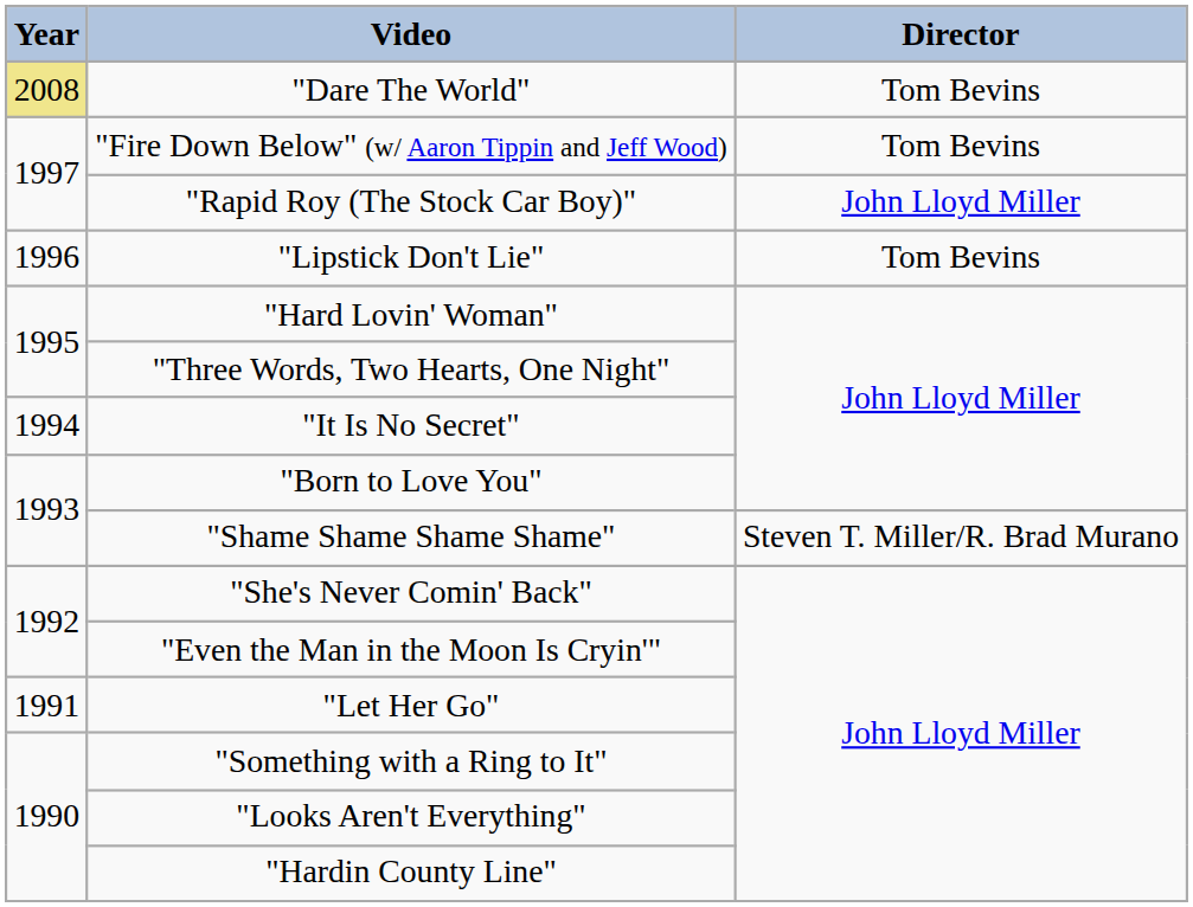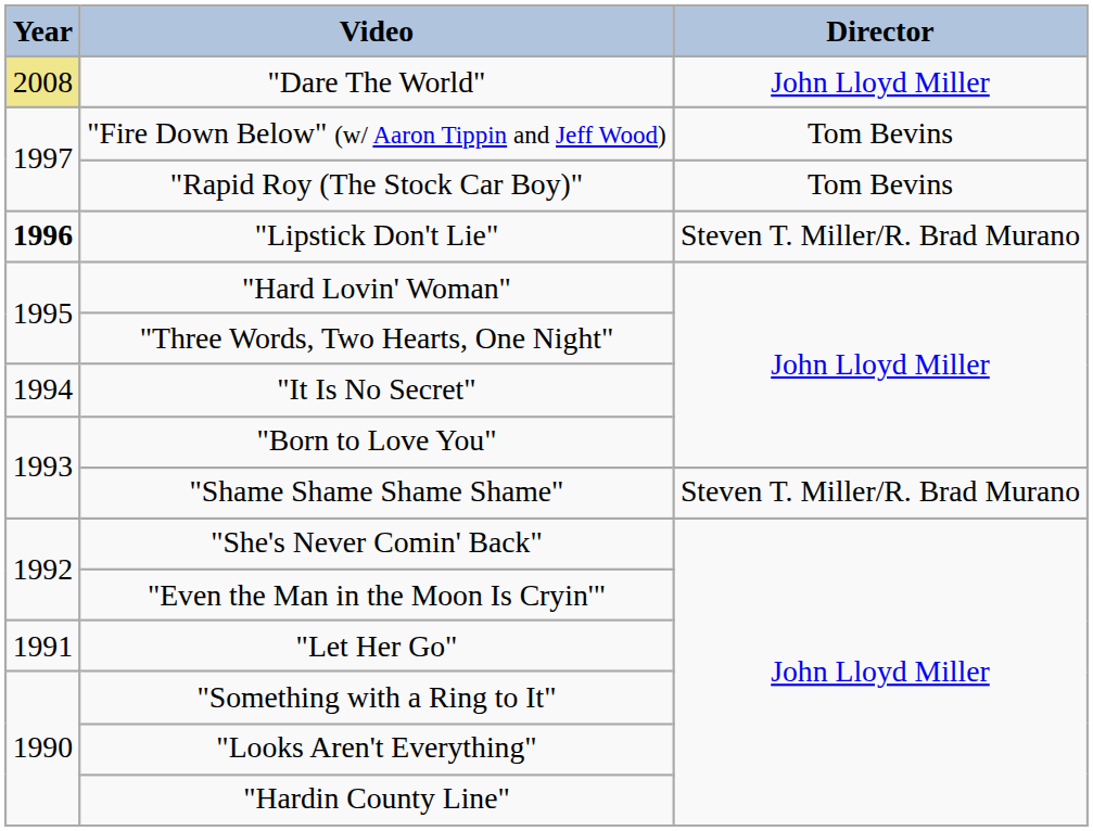 <table class="wikitable sortable" style="text-align:center;font-size:small">
 <tr>
 <th style="background:#B0C4DE;">Year</th>
 <th style="background:#B0C4DE;">Video</th>
 <th style="background:#B0C4DE;">Director</th>
 </tr>
 <tr>
 <td style="background: khaki;">2008</td>
 <td>"Dare The World"<br></td>
-<td>Tom Bevins</td>
+<td><a href='#'>John Lloyd Miller</a></td>
 </tr>
 <tr>
 <td rowspan="2">1997</td>
 <td>"Fire Down Below" <small>(w/ <a href='#'>Aaron Tippin</a> and <a href='#'>Jeff Wood</a>)</small></td>
 <td>Tom Bevins</td>
 </tr>
 <tr>
 <td>"Rapid Roy (The Stock Car Boy)"</td>
-<td><a href='#'>John Lloyd Miller</a></td>
+<td>Tom Bevins</td>
 </tr>
 <tr>
-<td>1996</td>
+<td><strong>1996</strong></td>
 <td>"Lipstick Don't Lie"</td>
-<td>Tom Bevins</td>
+<td>Steven T. Miller/R. Brad Murano</td>
 </tr>
 <tr>
 <td rowspan="2">1995</td>
 <td>"Hard Lovin' Woman"</td>
 <td rowspan="4"><a href='#'>John Lloyd Miller</a></td>
 </tr>
 <tr>
 <td>"Three Words, Two Hearts, One Night"</td>
 </tr>
 <tr>
 <td>1994</td>
 <td>"It Is No Secret"</td>
 </tr>
 <tr>
 <td rowspan="2">1993</td>
 <td>"Born to Love You"</td>
 </tr>
 <tr>
 <td>"Shame Shame Shame Shame"</td>
 <td>Steven T. Miller/R. Brad Murano</td>
 </tr>
 <tr>
 <td rowspan="2">1992</td>
 <td>"She's Never Comin' Back"</td>
 <td rowspan="6"><a href='#'>John Lloyd Miller</a></td>
 </tr>
 <tr>
 <td>"Even the Man in the Moon Is Cryin'"</td>
 </tr>
 <tr>
 <td>1991</td>
 <td>"Let Her Go"</td>
 </tr>
 <tr>
 <td rowspan="3">1990</td>
 <td>"Something with a Ring to It"</td>
 </tr>
 <tr>
 <td>"Looks Aren't Everything"</td>
 </tr>
 <tr>
 <td>"Hardin County Line"</td>
 </tr>
 <tr>
 </tr>
 </table>
